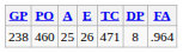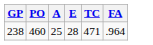 <table class="wikitable">
 <tr>
 <th><a href='#'>GP</a></th>
 <th><a href='#'>PO</a></th>
 <th><a href='#'>A</a></th>
 <th><a href='#'>E</a></th>
 <th><a href='#'>TC</a></th>
-<th><a href='#'>DP</a></th>
 <th><a href='#'>FA</a></th>
 </tr>
 <tr align=center>
 <td>238</td>
 <td>460</td>
 <td>25</td>
-<td>26</td>
+<td>28</td>
 <td>471</td>
-<td>8</td>
 <td>.964</td>
 </tr>
 </table>
